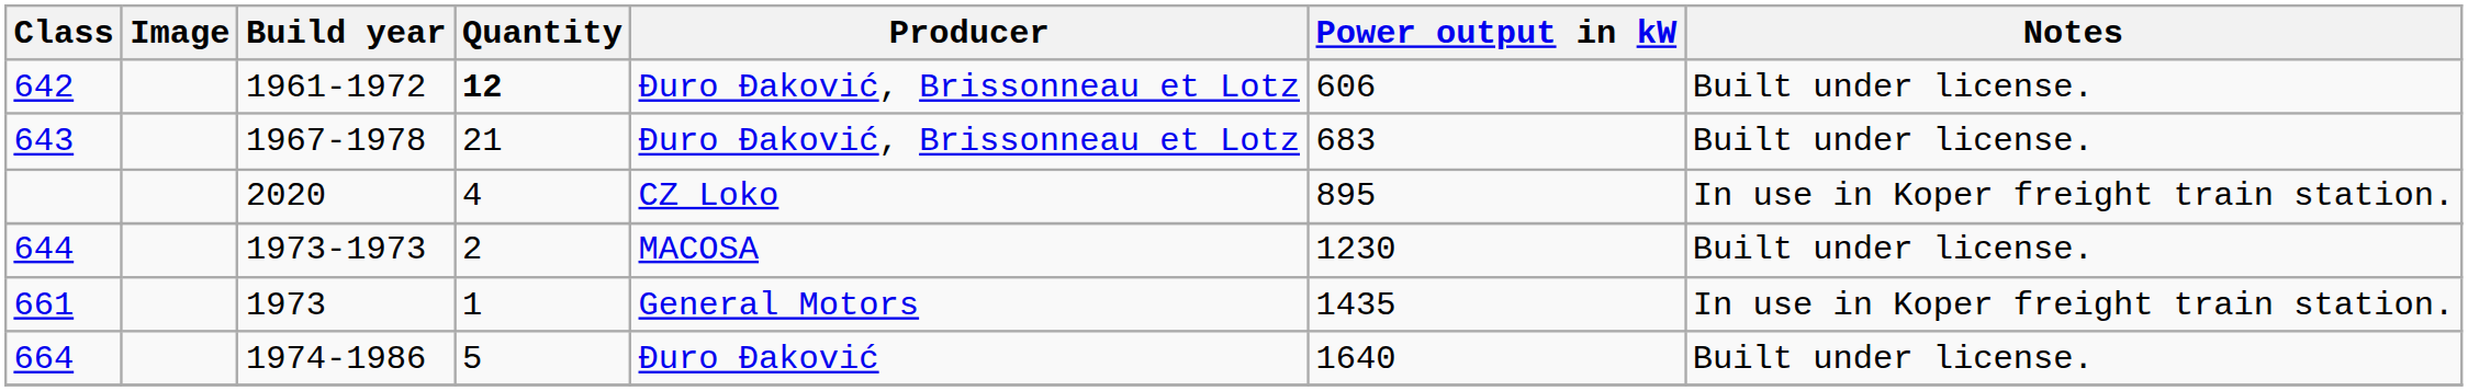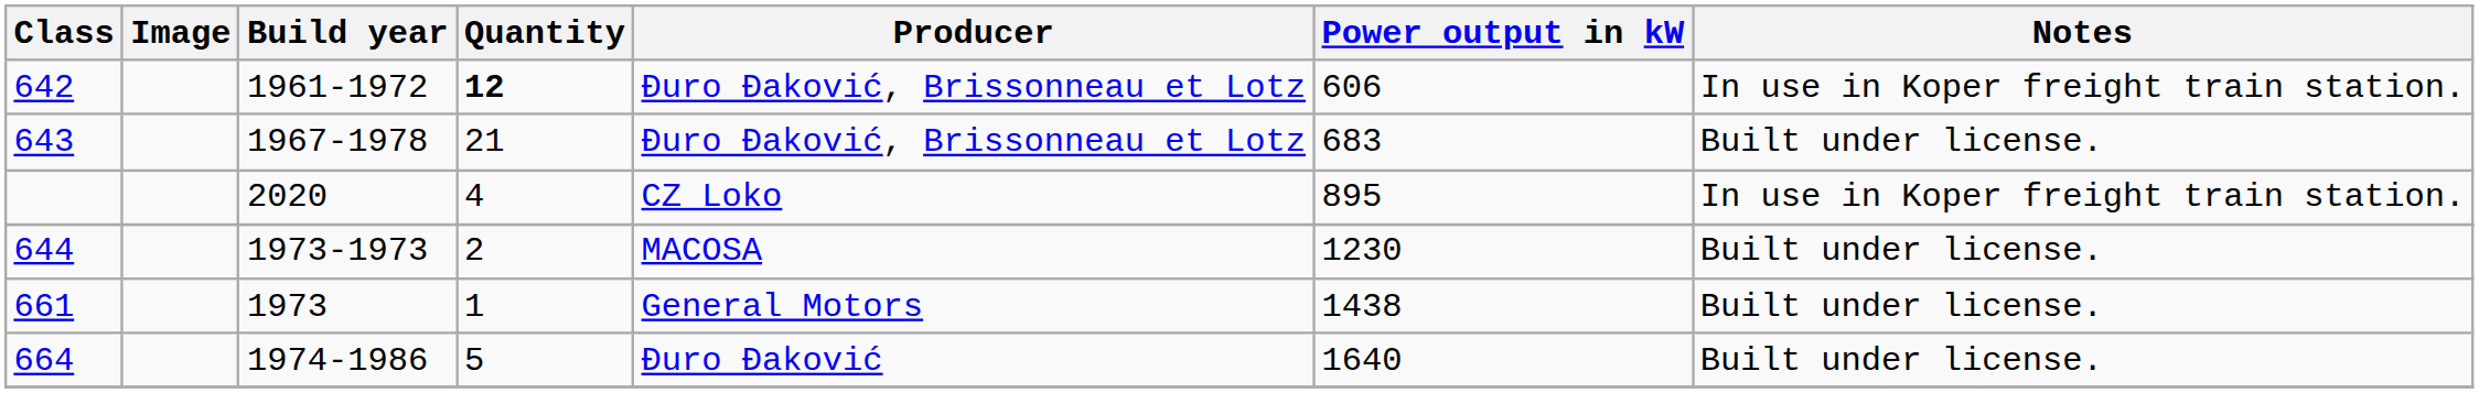 <table class="wikitable">
 <tr>
 <th>Class</th>
 <th>Image</th>
 <th>Build year</th>
 <th>Quantity</th>
 <th>Producer</th>
 <th><a href='#'>Power output</a> in <a href='#'>kW</a></th>
 <th>Notes</th>
 </tr>
 <tr>
 <td><a href='#'>642</a></td>
 <td></td>
 <td>1961-1972</td>
 <td><strong>12</strong></td>
 <td><a href='#'>Đuro Đaković</a>, <a href='#'>Brissonneau et Lotz</a></td>
 <td>606</td>
-<td>Built under license.</td>
+<td>In use in Koper freight train station.</td>
 </tr>
 <tr>
 <td><a href='#'>643</a></td>
 <td></td>
 <td>1967-1978</td>
 <td>21</td>
 <td><a href='#'>Đuro Đaković</a>, <a href='#'>Brissonneau et Lotz</a></td>
 <td>683</td>
 <td>Built under license.</td>
 </tr>
 <tr>
 <td></td>
 <td></td>
 <td>2020</td>
 <td>4</td>
 <td><a href='#'>CZ Loko</a></td>
 <td>895</td>
 <td>In use in Koper freight train station.</td>
 </tr>
 <tr>
 </tr>
 <tr>
 <td><a href='#'>644</a></td>
 <td></td>
 <td>1973-1973</td>
 <td>2</td>
 <td><a href='#'>MACOSA</a></td>
 <td>1230</td>
 <td>Built under license.</td>
 </tr>
 <tr>
 <td><a href='#'>661</a></td>
 <td></td>
 <td>1973</td>
 <td>1</td>
 <td><a href='#'>General Motors</a></td>
-<td>1435</td>
-<td>In use in Koper freight train station.</td>
+<td>1438</td>
+<td>Built under license.</td>
 </tr>
 <tr>
 <td><a href='#'>664</a></td>
 <td></td>
 <td>1974-1986</td>
 <td>5</td>
 <td><a href='#'>Đuro Đaković</a></td>
 <td>1640</td>
 <td>Built under license.</td>
 </tr>
 <tr>
 </tr>
 </table>
